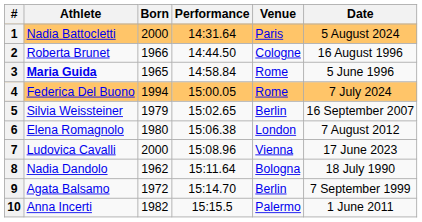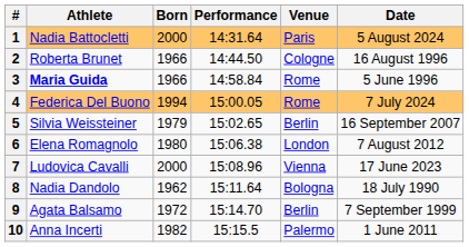 <table class="wikitable" style="font-size:90%; text-align:center;">
 <tr>
 <th>#</th>
 <th>Athlete</th>
 <th>Born</th>
 <th>Performance</th>
 <th>Venue</th>
 <th>Date</th>
 </tr>
 <tr bgcolor=ffc569>
 <th>1</th>
 <td align=left><a href='#'>Nadia Battocletti</a></td>
 <td>2000</td>
 <td>14:31.64</td>
 <td align=left> <a href='#'>Paris</a></td>
 <td>5 August 2024</td>
 </tr>
 <tr>
 <th>2</th>
 <td align=left><a href='#'>Roberta Brunet</a></td>
 <td>1966</td>
 <td>14:44.50</td>
 <td align=left> <a href='#'>Cologne</a></td>
 <td>16 August 1996</td>
 </tr>
 <tr>
 <th>3</th>
 <td align=left><strong><a href='#'>Maria Guida</a></strong></td>
-<td>1965</td>
+<td>1966</td>
 <td>14:58.84</td>
 <td align=left> <a href='#'>Rome</a></td>
 <td>5 June 1996</td>
 </tr>
 <tr bgcolor=ffc569>
 <th>4</th>
 <td align=left><a href='#'>Federica Del Buono</a></td>
 <td>1994</td>
 <td>15:00.05</td>
 <td align=left> <a href='#'>Rome</a></td>
 <td>7 July 2024</td>
 </tr>
 <tr>
 <th>5</th>
 <td align=left><a href='#'>Silvia Weissteiner</a></td>
 <td>1979</td>
 <td>15:02.65</td>
 <td align=left> <a href='#'>Berlin</a></td>
 <td>16 September 2007</td>
 </tr>
 <tr>
 <th>6</th>
 <td align=left><a href='#'>Elena Romagnolo</a></td>
 <td>1980</td>
 <td>15:06.38</td>
 <td align=left> <a href='#'>London</a></td>
 <td>7 August 2012</td>
 </tr>
 <tr>
 <th>7</th>
 <td align=left><a href='#'>Ludovica Cavalli</a></td>
 <td>2000</td>
 <td>15:08.96</td>
 <td align=left> <a href='#'>Vienna</a></td>
 <td>17 June 2023</td>
 </tr>
 <tr>
 <th>8</th>
 <td align=left><a href='#'>Nadia Dandolo</a></td>
 <td>1962</td>
 <td>15:11.64</td>
 <td align=left> <a href='#'>Bologna</a></td>
 <td>18 July 1990</td>
 </tr>
 <tr>
 <th>9</th>
 <td align=left><a href='#'>Agata Balsamo</a></td>
 <td>1972</td>
 <td>15:14.70</td>
 <td align=left> <a href='#'>Berlin</a></td>
 <td>7 September 1999</td>
 </tr>
 <tr>
 <th>10</th>
 <td align=left><a href='#'>Anna Incerti</a></td>
 <td>1982</td>
 <td>15:15.5</td>
 <td align=left> <a href='#'>Palermo</a></td>
 <td>1 June 2011</td>
 </tr>
 </table>
